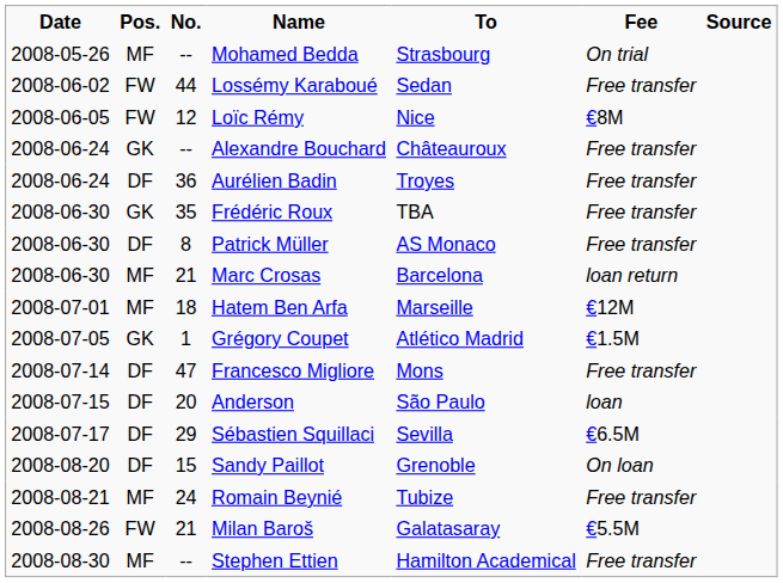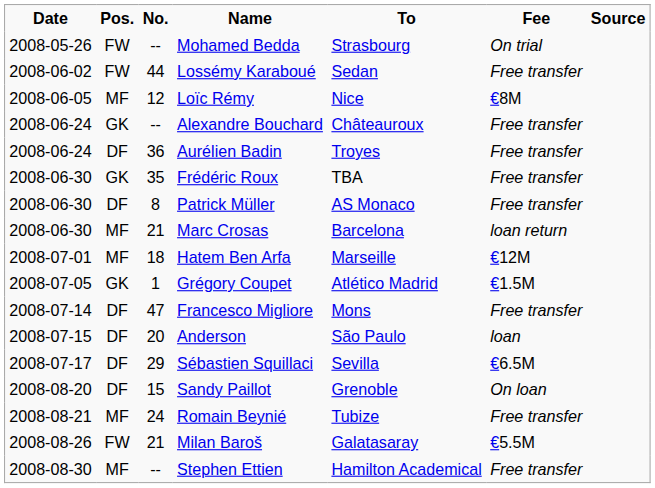 <table class= border="2" cellpadding="4" cellspacing="0" style="text-align:centre; margin: 1em 1em 1em 0; background: #f9f9f9; border: 1px #aaa solid; border-collapse: collapse; font-size: 95%;">
 <tr>
 <th>Date</th>
 <th>Pos.</th>
 <th>No.</th>
 <th>Name</th>
 <th>To</th>
 <th>Fee</th>
 <th>Source</th>
 </tr>
 <tr>
 <td>2008-05-26</td>
-<td align=center>MF</td>
+<td align=center>FW</td>
 <td align=center>--</td>
 <td> <a href='#'>Mohamed Bedda</a></td>
 <td> <a href='#'>Strasbourg</a></td>
 <td><em>On trial</em></td>
 <td></td>
 </tr>
 <tr>
 <td>2008-06-02</td>
 <td align=center>FW</td>
 <td align=center>44</td>
 <td> <a href='#'>Lossémy Karaboué</a></td>
 <td> <a href='#'>Sedan</a></td>
 <td><em>Free transfer</em></td>
 <td></td>
 </tr>
 <tr>
 <td>2008-06-05</td>
-<td align=center>FW</td>
+<td align=center>MF</td>
 <td align=center>12</td>
 <td> <a href='#'>Loïc Rémy</a></td>
 <td> <a href='#'>Nice</a></td>
 <td><a href='#'>€</a>8M</td>
 <td></td>
 </tr>
 <tr>
 <td>2008-06-24</td>
 <td align=center>GK</td>
 <td align=center>--</td>
 <td> <a href='#'>Alexandre Bouchard</a></td>
 <td> <a href='#'>Châteauroux</a></td>
 <td><em>Free transfer</em></td>
 <td></td>
 </tr>
 <tr>
 <td>2008-06-24</td>
 <td align=center>DF</td>
 <td align=center>36</td>
 <td> <a href='#'>Aurélien Badin</a></td>
 <td> <a href='#'>Troyes</a></td>
 <td><em>Free transfer</em></td>
 <td></td>
 </tr>
 <tr>
 <td>2008-06-30</td>
 <td align=center>GK</td>
 <td align=center>35</td>
 <td> <a href='#'>Frédéric Roux</a></td>
 <td>TBA</td>
 <td><em>Free transfer</em></td>
 <td></td>
 </tr>
 <tr>
 <td>2008-06-30</td>
 <td align=center>DF</td>
 <td align=center>8</td>
 <td> <a href='#'>Patrick Müller</a></td>
 <td> <a href='#'>AS Monaco</a></td>
 <td><em>Free transfer</em></td>
 <td></td>
 </tr>
 <tr>
 <td>2008-06-30</td>
 <td align=center>MF</td>
 <td align=center>21</td>
 <td> <a href='#'>Marc Crosas</a></td>
 <td> <a href='#'>Barcelona</a></td>
 <td><em>loan return</em></td>
 <td></td>
 </tr>
 <tr>
 <td>2008-07-01</td>
 <td align=center>MF</td>
 <td align=center>18</td>
 <td> <a href='#'>Hatem Ben Arfa</a></td>
 <td> <a href='#'>Marseille</a></td>
 <td><a href='#'>€</a>12M</td>
 <td> </td>
 </tr>
 <tr>
 <td>2008-07-05</td>
 <td align=center>GK</td>
 <td align=center>1</td>
 <td> <a href='#'>Grégory Coupet</a></td>
 <td> <a href='#'>Atlético Madrid</a></td>
 <td><a href='#'>€</a>1.5M</td>
 <td></td>
 </tr>
 <tr>
 <td>2008-07-14</td>
 <td align=center>DF</td>
 <td align=center>47</td>
 <td> <a href='#'>Francesco Migliore</a></td>
 <td> <a href='#'>Mons</a></td>
 <td><em>Free transfer</em></td>
 <td></td>
 </tr>
 <tr>
 <td>2008-07-15</td>
 <td align=center>DF</td>
 <td align=center>20</td>
 <td> <a href='#'>Anderson</a></td>
 <td> <a href='#'>São Paulo</a></td>
 <td><em>loan</em></td>
 <td></td>
 </tr>
 <tr>
 <td>2008-07-17</td>
 <td align=center>DF</td>
 <td align=center>29</td>
 <td> <a href='#'>Sébastien Squillaci</a></td>
 <td> <a href='#'>Sevilla</a></td>
 <td><a href='#'>€</a>6.5M</td>
 <td></td>
 </tr>
 <tr>
 <td>2008-08-20</td>
 <td align=center>DF</td>
 <td align=center>15</td>
 <td> <a href='#'>Sandy Paillot</a></td>
 <td> <a href='#'>Grenoble</a></td>
 <td><em>On loan</em></td>
 <td></td>
 </tr>
 <tr>
 <td>2008-08-21</td>
 <td align=center>MF</td>
 <td align=center>24</td>
 <td> <a href='#'>Romain Beynié</a></td>
 <td> <a href='#'>Tubize</a></td>
 <td><em>Free transfer</em></td>
 <td></td>
 </tr>
 <tr>
 <td>2008-08-26</td>
 <td align=center>FW</td>
 <td align=center>21</td>
 <td> <a href='#'>Milan Baroš</a></td>
 <td> <a href='#'>Galatasaray</a></td>
 <td><a href='#'>€</a>5.5M</td>
 <td></td>
 </tr>
 <tr>
 <td>2008-08-30</td>
 <td align=center>MF</td>
 <td align=center>--</td>
 <td> <a href='#'>Stephen Ettien</a></td>
 <td> <a href='#'>Hamilton Academical</a></td>
 <td><em>Free transfer</em></td>
 <td></td>
 </tr>
 </table>
